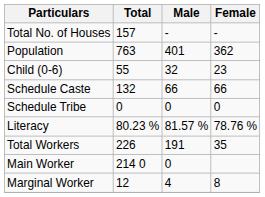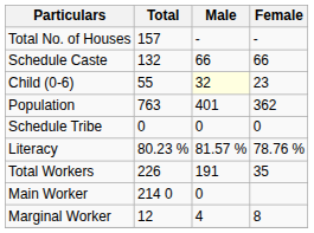 <table class="wikitable sortable">
 <tr>
 <th>Particulars</th>
 <th>Total</th>
 <th>Male</th>
 <th>Female</th>
 </tr>
 <tr>
 <td>Total No. of Houses</td>
 <td>157</td>
 <td>-</td>
 <td>-</td>
 </tr>
 <tr>
+<td>Schedule Caste</td>
+<td>132</td>
+<td>66</td>
+<td>66</td>
+</tr>
+<tr>
+<td>Child (0-6)</td>
+<td>55</td>
+<td style="background: lightyellow;">32</td>
+<td>23</td>
+</tr>
+<tr>
 <td>Population</td>
 <td>763</td>
 <td>401</td>
 <td>362</td>
-</tr>
-<tr>
-<td>Child (0-6)</td>
-<td>55</td>
-<td>32</td>
-<td>23</td>
-</tr>
-<tr>
-<td>Schedule Caste</td>
-<td>132</td>
-<td>66</td>
-<td>66</td>
 </tr>
 <tr>
 <td>Schedule Tribe</td>
 <td>0</td>
 <td>0</td>
 <td>0</td>
 </tr>
 <tr>
 <td>Literacy</td>
 <td>80.23 %</td>
 <td>81.57 %</td>
 <td>78.76 %</td>
 </tr>
 <tr>
 <td>Total Workers</td>
 <td>226</td>
 <td>191</td>
 <td>35</td>
 </tr>
 <tr>
 <td>Main Worker</td>
 <td>214 	0</td>
 <td>0</td>
 </tr>
 <tr>
 <td>Marginal Worker</td>
 <td>12</td>
 <td>4</td>
 <td>8</td>
 </tr>
 <tr>
 </tr>
 </table>
